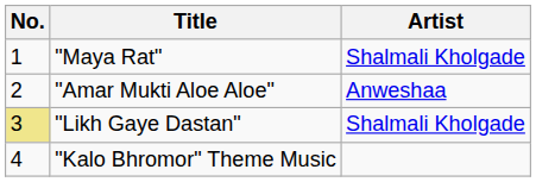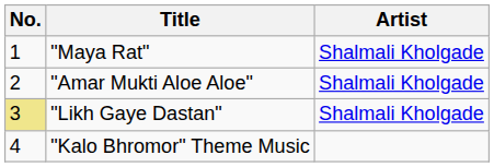 <table class="wikitable">
 <tr>
 <th>No.</th>
 <th>Title</th>
 <th>Artist</th>
 </tr>
 <tr>
 <td>1</td>
 <td>"Maya Rat"</td>
 <td><a href='#'>Shalmali Kholgade</a></td>
 </tr>
 <tr>
 <td>2</td>
 <td>"Amar Mukti Aloe Aloe"</td>
-<td><a href='#'>Anweshaa</a></td>
+<td><a href='#'>Shalmali Kholgade</a></td>
 </tr>
 <tr>
 <td style="background: khaki;">3</td>
 <td>"Likh Gaye Dastan"</td>
 <td><a href='#'>Shalmali Kholgade</a></td>
 </tr>
 <tr>
 <td>4</td>
 <td>"Kalo Bhromor" Theme Music</td>
 <td></td>
 </tr>
 </table>
